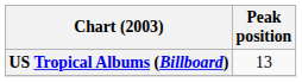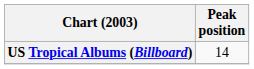 <table class="wikitable plainrowheaders">
 <tr>
 <th>Chart (2003)</th>
 <th>Peak<br>position</th>
 </tr>
 <tr>
 <th scope="row">US <a href='#'>Tropical Albums</a> (<em><a href='#'>Billboard</a></em>)</th>
-<td style="text-align:center;">13</td>
+<td style="text-align:center;">14</td>
 </tr>
 <tr>
 </tr>
 </table>
